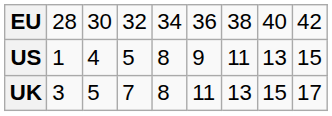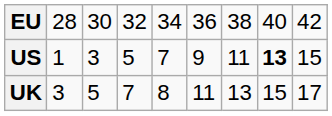 <table class="wikitable">
 <tr>
 <th>EU</th>
 <td>28</td>
 <td>30</td>
 <td>32</td>
 <td>34</td>
 <td>36</td>
 <td>38</td>
 <td>40</td>
 <td>42</td>
 </tr>
 <tr>
 <th>US</th>
 <td>1</td>
-<td>4</td>
+<td>3</td>
 <td>5</td>
-<td>8</td>
+<td>7</td>
 <td>9</td>
 <td>11</td>
-<td>13</td>
+<td><strong>13</strong></td>
 <td>15</td>
 </tr>
 <tr>
 <th>UK</th>
 <td>3</td>
 <td>5</td>
 <td>7</td>
 <td>8</td>
 <td>11</td>
 <td>13</td>
 <td>15</td>
 <td>17</td>
 </tr>
 </table>
